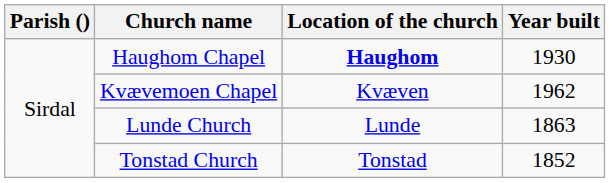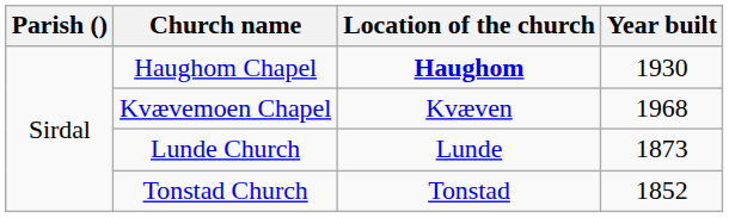 <table class="wikitable" style="text-align:center">
 <tr>
 <th>Parish ()</th>
 <th>Church name</th>
 <th>Location of the church</th>
 <th>Year built</th>
 </tr>
 <tr>
 <td rowspan="4">Sirdal</td>
 <td><a href='#'>Haughom Chapel</a></td>
 <td><strong><a href='#'>Haughom</a></strong></td>
 <td>1930</td>
 </tr>
 <tr>
 <td><a href='#'>Kvævemoen Chapel</a></td>
 <td><a href='#'>Kvæven</a></td>
-<td>1962</td>
+<td>1968</td>
 </tr>
 <tr>
 <td><a href='#'>Lunde Church</a></td>
 <td><a href='#'>Lunde</a></td>
-<td>1863</td>
+<td>1873</td>
 </tr>
 <tr>
 <td><a href='#'>Tonstad Church</a></td>
 <td><a href='#'>Tonstad</a></td>
 <td>1852</td>
 </tr>
 </table>
